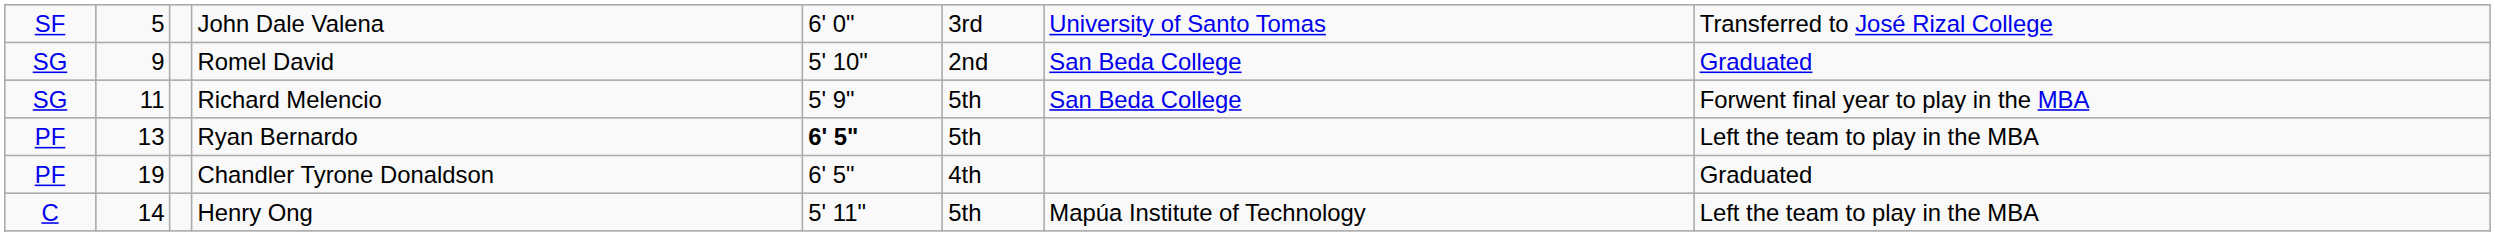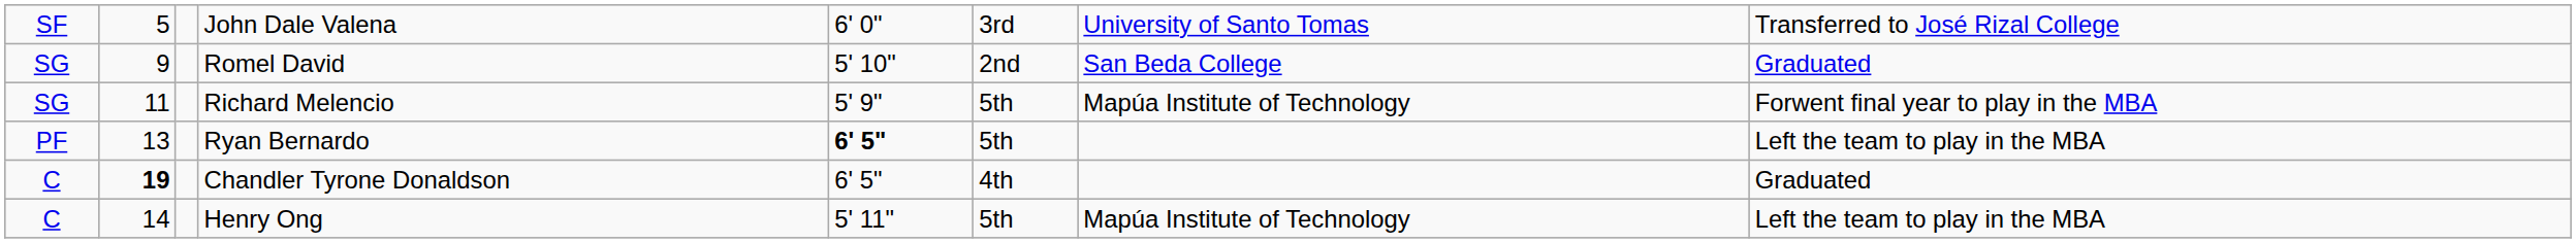 <table class=wikitable width=100% style=font-size:95%>
 <tr>
 <td align=center><a href='#'>SF</a></td>
 <td align=right>5</td>
 <td></td>
 <td>John Dale Valena</td>
 <td>6' 0"</td>
 <td>3rd</td>
 <td><a href='#'>University of Santo Tomas</a></td>
 <td>Transferred to <a href='#'>José Rizal College</a></td>
 </tr>
 <tr>
 <td align=center><a href='#'>SG</a></td>
 <td align=right>9</td>
 <td></td>
 <td>Romel David</td>
 <td>5' 10"</td>
 <td>2nd</td>
 <td><a href='#'>San Beda College</a></td>
 <td><a href='#'>Graduated</a></td>
 </tr>
 <tr>
 <td align=center><a href='#'>SG</a></td>
 <td align=right>11</td>
 <td></td>
 <td>Richard Melencio</td>
 <td>5' 9"</td>
 <td>5th</td>
-<td><a href='#'>San Beda College</a></td>
+<td>Mapúa Institute of Technology</td>
 <td>Forwent final year to play in the <a href='#'>MBA</a></td>
 </tr>
 <tr>
 <td align=center><a href='#'>PF</a></td>
 <td align=right>13</td>
 <td></td>
 <td>Ryan Bernardo</td>
 <td><strong>6' 5"</strong></td>
 <td>5th</td>
 <td></td>
 <td>Left the team to play in the MBA</td>
 </tr>
 <tr>
-<td align=center><a href='#'>PF</a></td>
-<td align=right>19</td>
+<td align=center><a href='#'>C</a></td>
+<td align=right><strong>19</strong></td>
 <td></td>
 <td>Chandler Tyrone Donaldson</td>
 <td>6' 5"</td>
 <td>4th</td>
 <td></td>
 <td>Graduated</td>
 </tr>
 <tr>
 <td align=center><a href='#'>C</a></td>
 <td align=right>14</td>
 <td></td>
 <td>Henry Ong</td>
 <td>5' 11"</td>
 <td>5th</td>
 <td>Mapúa Institute of Technology</td>
 <td>Left the team to play in the MBA</td>
 </tr>
 </table>
